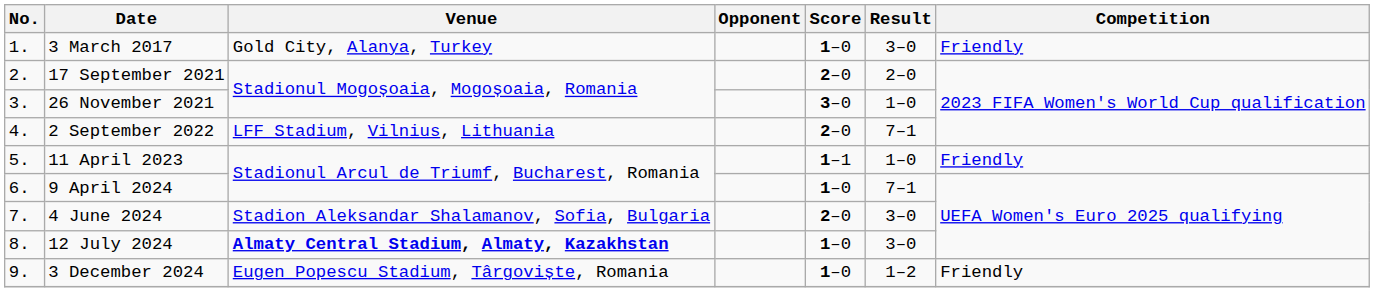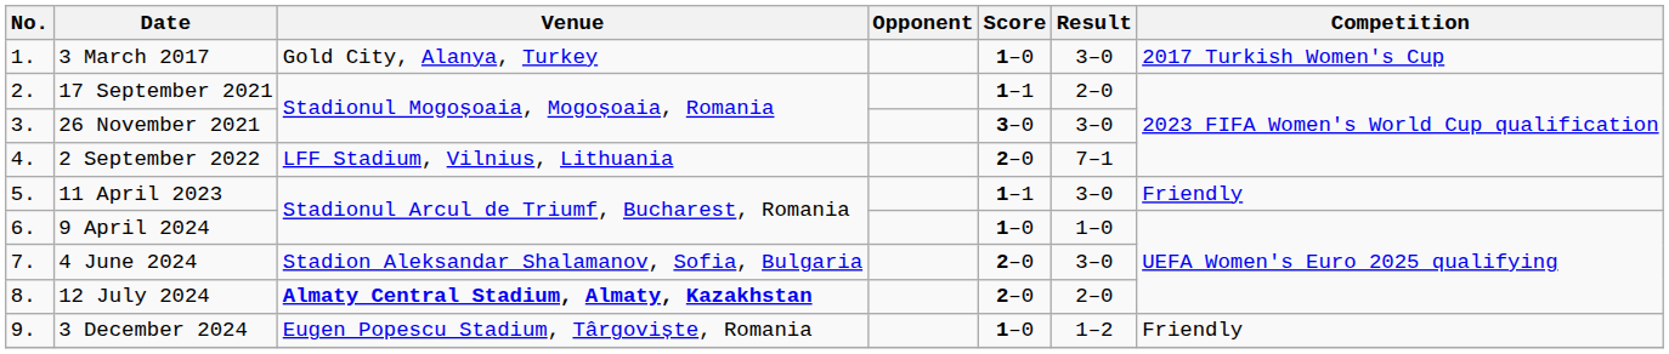 <table class="wikitable">
 <tr>
 <th>No.</th>
 <th>Date</th>
 <th>Venue</th>
 <th>Opponent</th>
 <th>Score</th>
 <th>Result</th>
 <th>Competition</th>
 </tr>
 <tr>
 <td>1.</td>
 <td>3 March 2017</td>
 <td>Gold City, <a href='#'>Alanya</a>, <a href='#'>Turkey</a></td>
 <td></td>
 <td align=center><strong>1</strong>–0</td>
 <td align=center>3–0</td>
-<td><a href='#'>Friendly</a></td>
+<td><a href='#'>2017 Turkish Women's Cup</a></td>
 </tr>
 <tr>
 <td>2.</td>
 <td>17 September 2021</td>
 <td rowspan=2><a href='#'>Stadionul Mogoșoaia</a>, <a href='#'>Mogoșoaia</a>, <a href='#'>Romania</a></td>
 <td></td>
-<td align=center><strong>2</strong>–0</td>
+<td align=center><strong>1</strong>–1</td>
 <td align=center>2–0</td>
 <td rowspan=3><a href='#'>2023 FIFA Women's World Cup qualification</a></td>
 </tr>
 <tr>
 <td>3.</td>
 <td>26 November 2021</td>
 <td></td>
 <td align=center><strong>3</strong>–0</td>
-<td align=center>1–0</td>
+<td align=center>3–0</td>
 </tr>
 <tr>
 <td>4.</td>
 <td>2 September 2022</td>
 <td><a href='#'>LFF Stadium</a>, <a href='#'>Vilnius</a>, <a href='#'>Lithuania</a></td>
 <td></td>
 <td align=center><strong>2</strong>–0</td>
 <td align=center>7–1</td>
 </tr>
 <tr>
 <td>5.</td>
 <td>11 April 2023</td>
 <td rowspan=2><a href='#'>Stadionul Arcul de Triumf</a>, <a href='#'>Bucharest</a>, Romania</td>
 <td></td>
 <td align=center><strong>1</strong>–1</td>
-<td align=center>1–0</td>
+<td align=center>3–0</td>
 <td><a href='#'>Friendly</a></td>
 </tr>
 <tr>
 <td>6.</td>
 <td>9 April 2024</td>
 <td></td>
 <td align=center><strong>1</strong>–0</td>
-<td align=center>7–1</td>
+<td align=center>1–0</td>
 <td rowspan=3><a href='#'>UEFA Women's Euro 2025 qualifying</a></td>
 </tr>
 <tr>
 <td>7.</td>
 <td>4 June 2024</td>
 <td><a href='#'>Stadion Aleksandar Shalamanov</a>, <a href='#'>Sofia</a>, <a href='#'>Bulgaria</a></td>
 <td></td>
 <td align=center><strong>2</strong>–0</td>
 <td align=center>3–0</td>
 </tr>
 <tr>
 <td>8.</td>
 <td>12 July 2024</td>
 <td><strong><a href='#'>Almaty Central Stadium</a>, <a href='#'>Almaty</a>, <a href='#'>Kazakhstan</a></strong></td>
 <td></td>
-<td align=center><strong>1</strong>–0</td>
-<td align=center>3–0</td>
+<td align=center><strong>2</strong>–0</td>
+<td align=center>2–0</td>
 </tr>
 <tr>
 <td>9.</td>
 <td>3 December 2024</td>
 <td><a href='#'>Eugen Popescu Stadium</a>, <a href='#'>Târgoviște</a>, Romania</td>
 <td></td>
 <td align=center><strong>1</strong>–0</td>
 <td align=center>1–2</td>
 <td>Friendly</td>
 </tr>
 <tr>
 </tr>
 </table>
